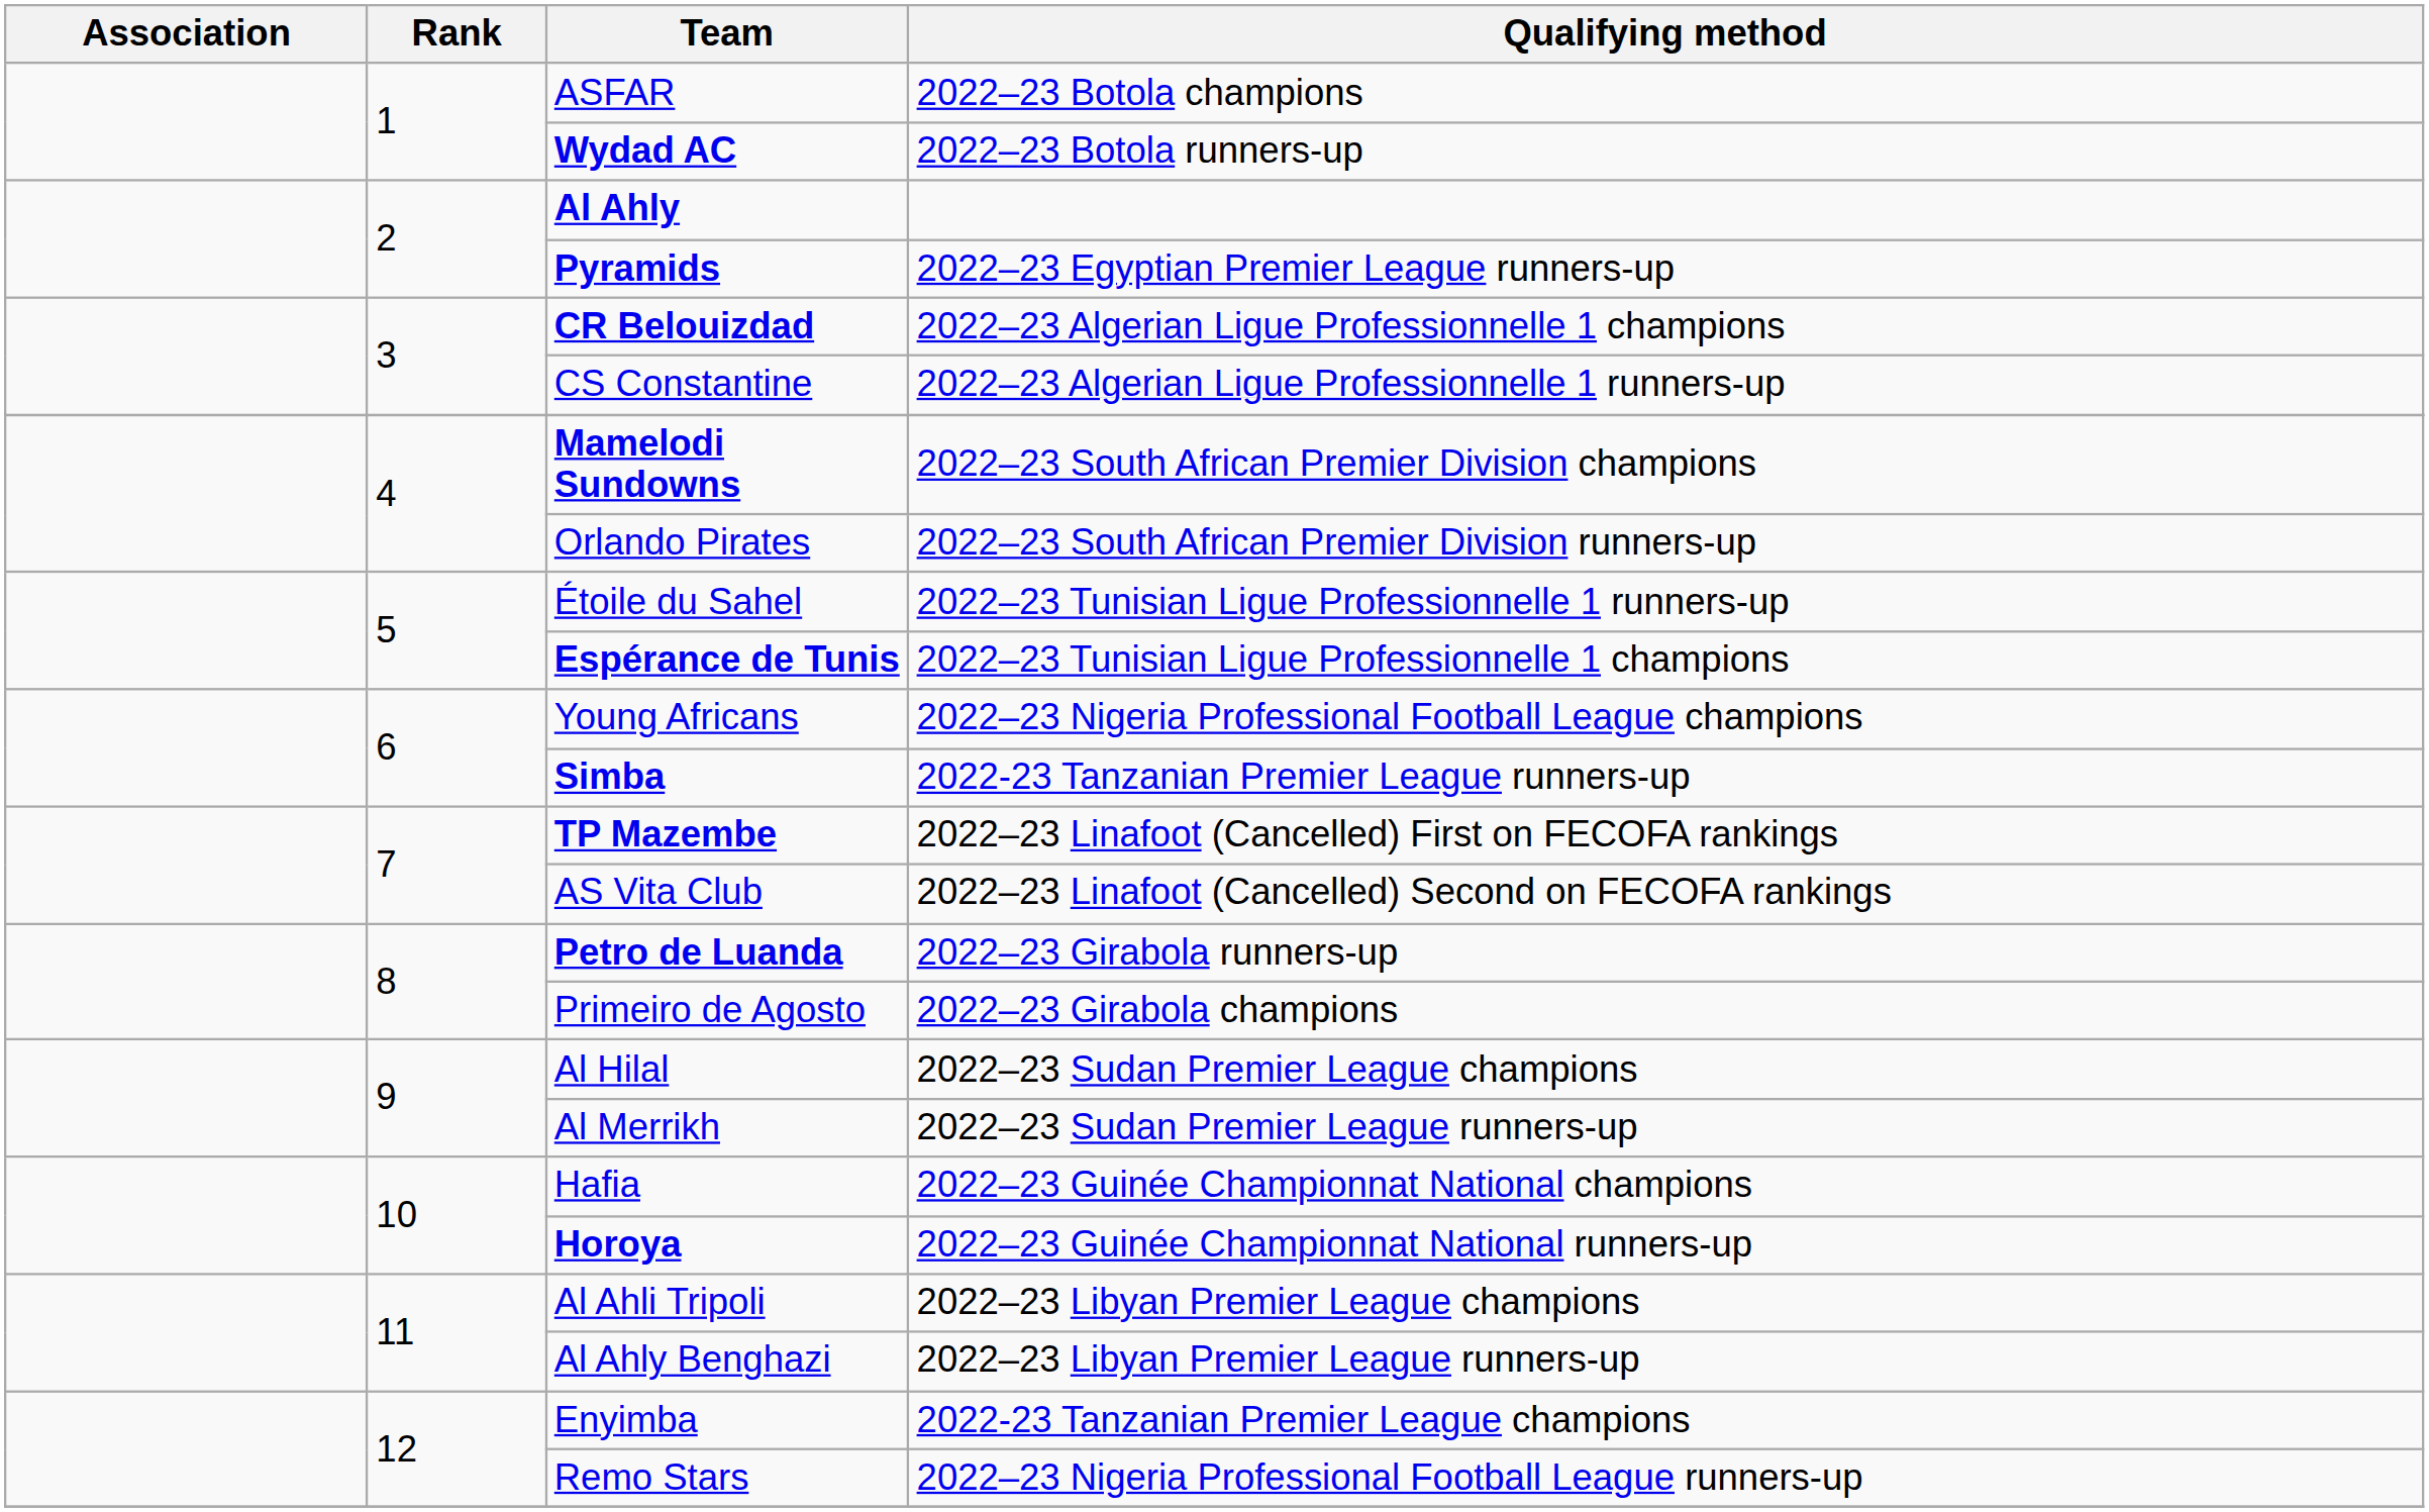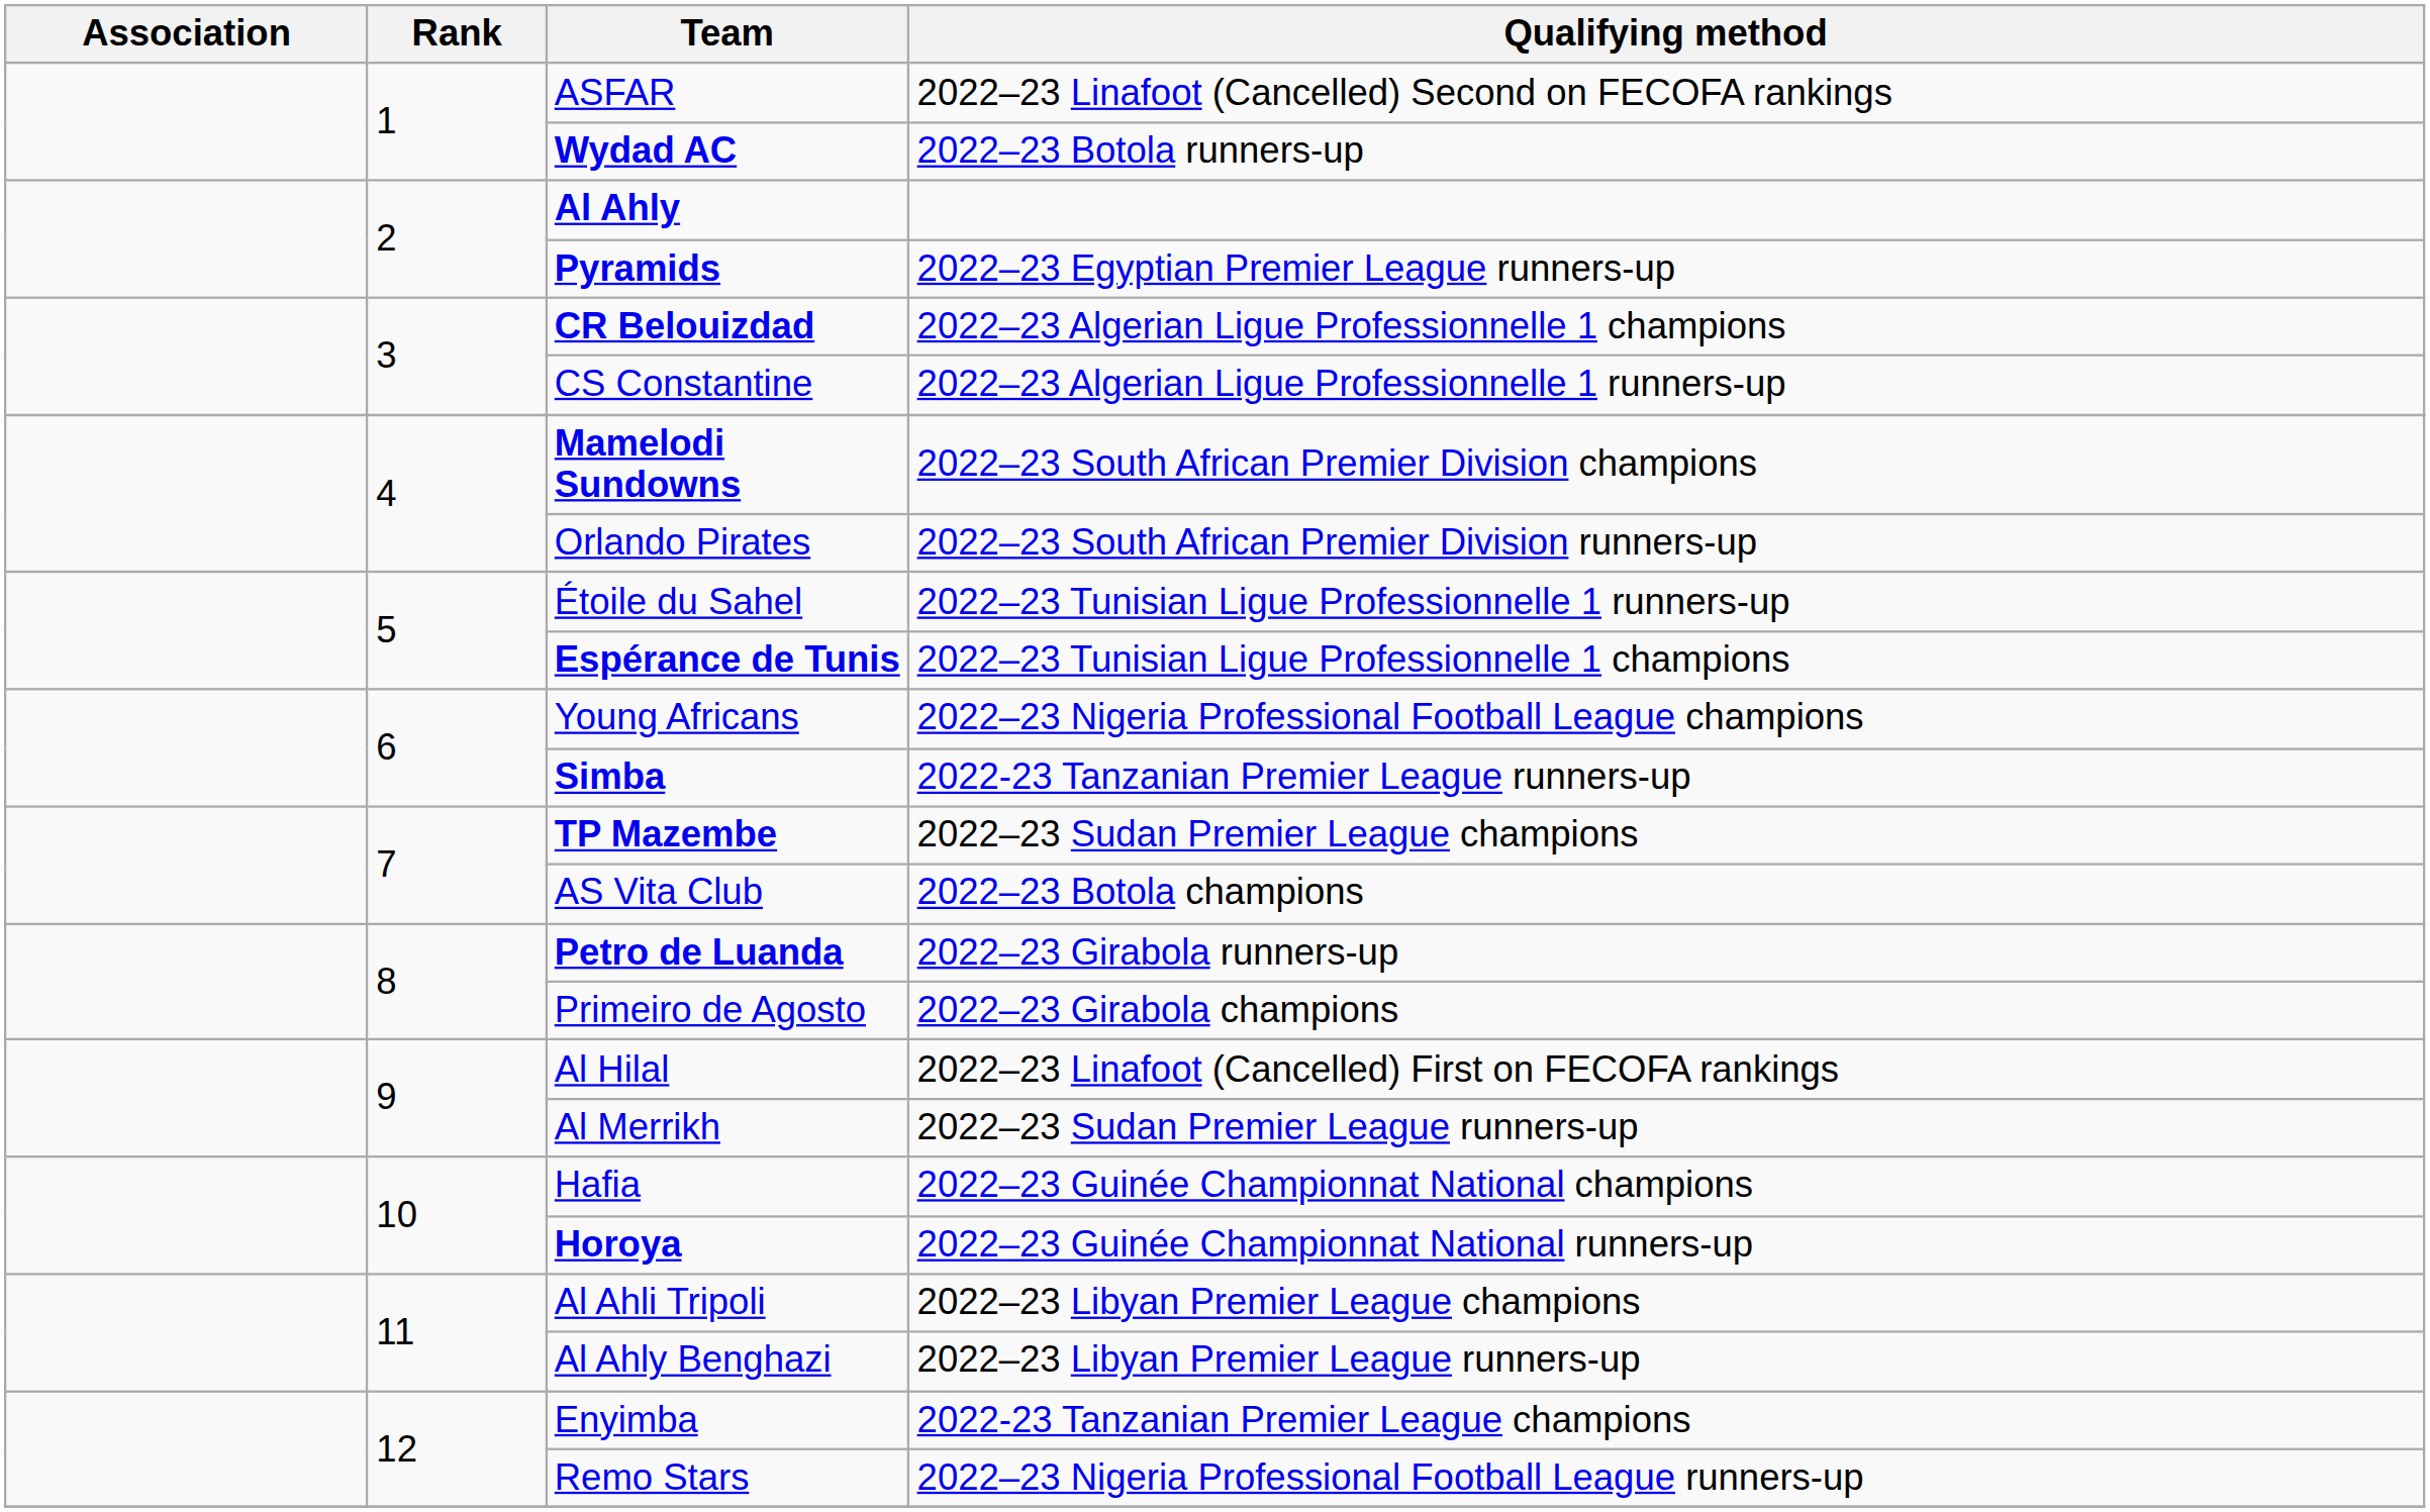 <table class="wikitable">
 <tr>
 <th width=150>Association</th>
 <th width=70>Rank </th>
 <th width=150>Team</th>
 <th width=650>Qualifying method</th>
 </tr>
 <tr>
 <td rowspan=2></td>
 <td rowspan=2>1 </td>
 <td><a href='#'>ASFAR</a></td>
-<td><a href='#'>2022–23 Botola</a> champions</td>
+<td>2022–23 <a href='#'>Linafoot</a> (Cancelled) Second on FECOFA rankings</td>
 </tr>
 <tr>
 <td><strong><a href='#'>Wydad AC</a></strong></td>
 <td><a href='#'>2022–23 Botola</a> runners-up</td>
 </tr>
 <tr>
 <td rowspan=2></td>
 <td rowspan=2>2 </td>
 <td><strong><a href='#'>Al Ahly</a></strong></td>
 <td></td>
 </tr>
 <tr>
 <td><strong><a href='#'>Pyramids</a></strong></td>
 <td><a href='#'>2022–23 Egyptian Premier League</a> runners-up</td>
 </tr>
 <tr>
 <td rowspan=2></td>
 <td rowspan=2>3 </td>
 <td><strong><a href='#'>CR Belouizdad</a></strong></td>
 <td><a href='#'>2022–23 Algerian Ligue Professionnelle 1</a> champions</td>
 </tr>
 <tr>
 <td><a href='#'>CS Constantine</a></td>
 <td><a href='#'>2022–23 Algerian Ligue Professionnelle 1</a> runners-up</td>
 </tr>
 <tr>
 </tr>
 <tr>
 <td rowspan=2></td>
 <td rowspan=2>4 </td>
 <td><strong><a href='#'>Mamelodi Sundowns</a></strong></td>
 <td><a href='#'>2022–23 South African Premier Division</a> champions</td>
 </tr>
 <tr>
 <td><a href='#'>Orlando Pirates</a></td>
 <td><a href='#'>2022–23 South African Premier Division</a> runners-up</td>
 </tr>
 <tr>
 <td rowspan=2></td>
 <td rowspan=2>5 </td>
 <td><a href='#'>Étoile du Sahel</a></td>
 <td><a href='#'>2022–23 Tunisian Ligue Professionnelle 1</a> runners-up</td>
 </tr>
 <tr>
 <td><strong><a href='#'>Espérance de Tunis</a></strong></td>
 <td><a href='#'>2022–23 Tunisian Ligue Professionnelle 1</a> champions</td>
 </tr>
 <tr>
 <td rowspan=2></td>
 <td rowspan=2>6 </td>
 <td><a href='#'>Young Africans</a></td>
 <td><a href='#'>2022–23 Nigeria Professional Football League</a> champions</td>
 </tr>
 <tr>
 <td><strong><a href='#'>Simba</a></strong></td>
 <td><a href='#'>2022-23 Tanzanian Premier League</a> runners-up</td>
 </tr>
 <tr>
 <td rowspan=2></td>
 <td rowspan=2>7 </td>
 <td><strong><a href='#'>TP Mazembe</a></strong></td>
-<td>2022–23 <a href='#'>Linafoot</a> (Cancelled) First on FECOFA rankings</td>
+<td>2022–23 <a href='#'>Sudan Premier League</a> champions</td>
 </tr>
 <tr>
 <td><a href='#'>AS Vita Club</a></td>
-<td>2022–23 <a href='#'>Linafoot</a> (Cancelled) Second on FECOFA rankings</td>
+<td><a href='#'>2022–23 Botola</a> champions</td>
 </tr>
 <tr>
 <td rowspan=2></td>
 <td rowspan=2>8 </td>
 <td><strong><a href='#'>Petro de Luanda</a></strong></td>
 <td><a href='#'>2022–23 Girabola</a> runners-up</td>
 </tr>
 <tr>
 <td><a href='#'>Primeiro de Agosto</a></td>
 <td><a href='#'>2022–23 Girabola</a> champions</td>
 </tr>
 <tr>
 <td rowspan=2></td>
 <td rowspan=2>9 </td>
 <td><a href='#'>Al Hilal</a></td>
-<td>2022–23 <a href='#'>Sudan Premier League</a> champions</td>
+<td>2022–23 <a href='#'>Linafoot</a> (Cancelled) First on FECOFA rankings</td>
 </tr>
 <tr>
 <td><a href='#'>Al Merrikh</a></td>
 <td>2022–23 <a href='#'>Sudan Premier League</a> runners-up</td>
 </tr>
 <tr>
 <td rowspan=2></td>
 <td rowspan=2>10 </td>
 <td><a href='#'>Hafia</a></td>
 <td><a href='#'>2022–23 Guinée Championnat National</a> champions</td>
 </tr>
 <tr>
 <td><strong><a href='#'>Horoya</a></strong></td>
 <td><a href='#'>2022–23 Guinée Championnat National</a> runners-up</td>
 </tr>
 <tr>
 <td rowspan=2></td>
 <td rowspan=2>11 </td>
 <td><a href='#'>Al Ahli Tripoli</a></td>
 <td>2022–23 <a href='#'>Libyan Premier League</a> champions</td>
 </tr>
 <tr>
 <td><a href='#'>Al Ahly Benghazi</a></td>
 <td>2022–23 <a href='#'>Libyan Premier League</a> runners-up</td>
 </tr>
 <tr>
 <td rowspan=2></td>
 <td rowspan=2>12 </td>
 <td><a href='#'>Enyimba</a></td>
 <td><a href='#'>2022-23 Tanzanian Premier League</a> champions</td>
 </tr>
 <tr>
 <td><a href='#'>Remo Stars</a></td>
 <td><a href='#'>2022–23 Nigeria Professional Football League</a> runners-up</td>
 </tr>
 <tr>
 </tr>
 </table>
